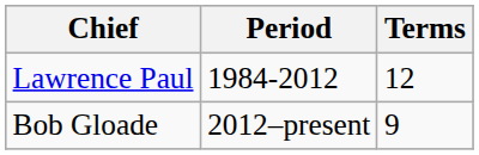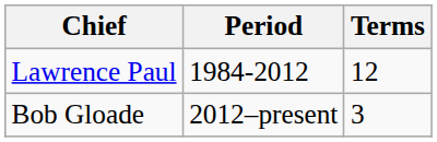 <table class="wikitable">
 <tr>
 <th>Chief</th>
 <th>Period</th>
 <th>Terms</th>
 </tr>
 <tr>
 <td><a href='#'>Lawrence Paul</a></td>
 <td>1984-2012</td>
 <td>12</td>
 </tr>
 <tr>
 <td>Bob Gloade</td>
 <td>2012–present</td>
-<td>9</td>
+<td>3</td>
 </tr>
 </table>
